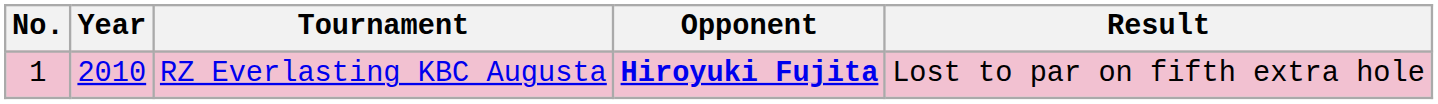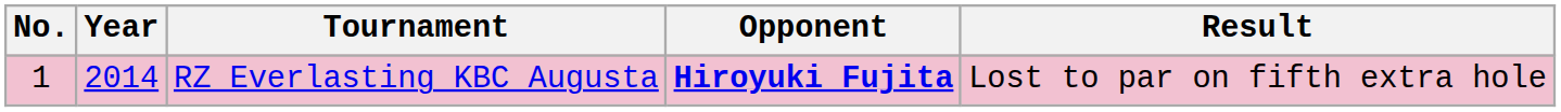 <table class="wikitable" style="font-size:95%;">
 <tr>
 <th>No.</th>
 <th>Year</th>
 <th>Tournament</th>
 <th>Opponent</th>
 <th>Result</th>
 </tr>
 <tr style="background:#F2C1D1;">
 <td align=center>1</td>
-<td><a href='#'>2010</a></td>
+<td><a href='#'>2014</a></td>
 <td><a href='#'>RZ Everlasting KBC Augusta</a></td>
 <td><strong> <a href='#'>Hiroyuki Fujita</a></strong></td>
 <td>Lost to par on fifth extra hole</td>
 </tr>
 </table>
